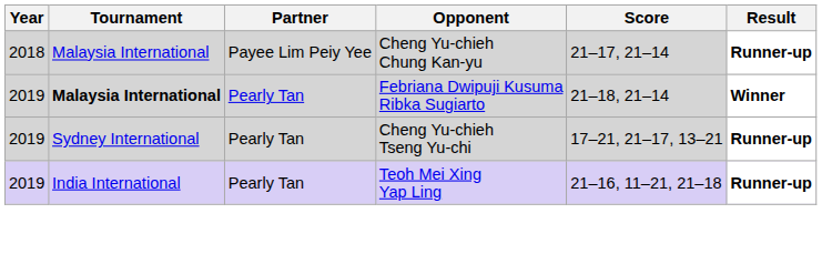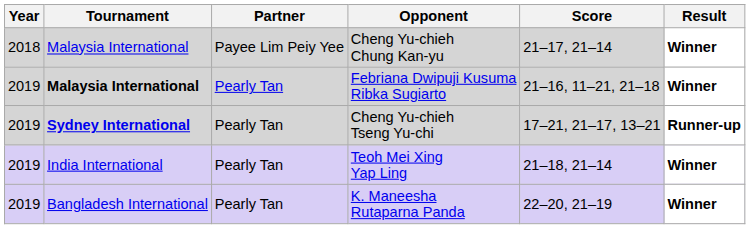 <table class="sortable wikitable" style="font-size: 90%;">
 <tr>
 <th>Year</th>
 <th>Tournament</th>
 <th>Partner</th>
 <th>Opponent</th>
 <th>Score</th>
 <th>Result</th>
 </tr>
 <tr style="background:#D5D5D5">
 <td align="center">2018</td>
 <td align="left"><a href='#'>Malaysia International</a></td>
 <td align="left"> Payee Lim Peiy Yee</td>
 <td align="left"> Cheng Yu-chieh <br>  Chung Kan-yu</td>
 <td align="left">21–17, 21–14</td>
-<td style="text-align:left; background:white"> <strong>Runner-up</strong></td>
+<td style="text-align:left; background:white"> <strong>Winner</strong></td>
 </tr>
 <tr style="background:#D5D5D5">
 <td align="center">2019</td>
 <td align="left"><strong>Malaysia International</strong></td>
 <td align="left"> <a href='#'>Pearly Tan</a></td>
 <td align="left"> <a href='#'>Febriana Dwipuji Kusuma</a> <br>  <a href='#'>Ribka Sugiarto</a></td>
-<td align="left">21–18, 21–14</td>
+<td align="left">21–16, 11–21, 21–18</td>
 <td style="text-align:left; background:white"> <strong>Winner</strong></td>
 </tr>
 <tr style="background:#D5D5D5">
 <td align="center">2019</td>
-<td align="left"><a href='#'>Sydney International</a></td>
+<td align="left"><strong><a href='#'>Sydney International</a></strong></td>
 <td align="left"> Pearly Tan</td>
 <td align="left"> Cheng Yu-chieh <br>  Tseng Yu-chi</td>
 <td align="left">17–21, 21–17, 13–21</td>
 <td style="text-align:left; background:white"> <strong>Runner-up</strong></td>
 </tr>
 <tr style="background:#D8CEF6">
 <td align="center">2019</td>
 <td align="left"><a href='#'>India International</a></td>
 <td align="left"> Pearly Tan</td>
 <td align="left"> <a href='#'>Teoh Mei Xing</a> <br>  <a href='#'>Yap Ling</a></td>
-<td align="left">21–16, 11–21, 21–18</td>
-<td style="text-align:left; background:white"> <strong>Runner-up</strong></td>
+<td align="left">21–18, 21–14</td>
+<td style="text-align:left; background:white"> <strong>Winner</strong></td>
+</tr>
+<tr style="background:#D8CEF6">
+<td align="center">2019</td>
+<td align="left"><a href='#'>Bangladesh International</a></td>
+<td align="left"> Pearly Tan</td>
+<td align="left"> <a href='#'>K. Maneesha</a> <br>  <a href='#'>Rutaparna Panda</a></td>
+<td align="left">22–20, 21–19</td>
+<td style="text-align:left; background:white"> <strong>Winner</strong></td>
 </tr>
 </table>
